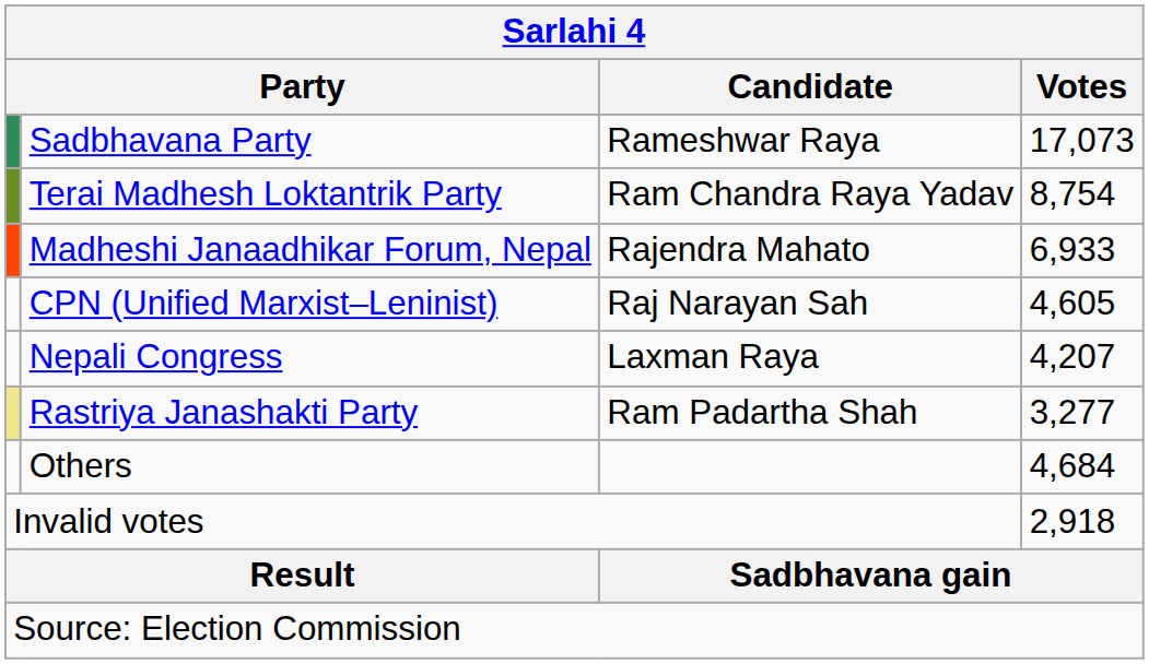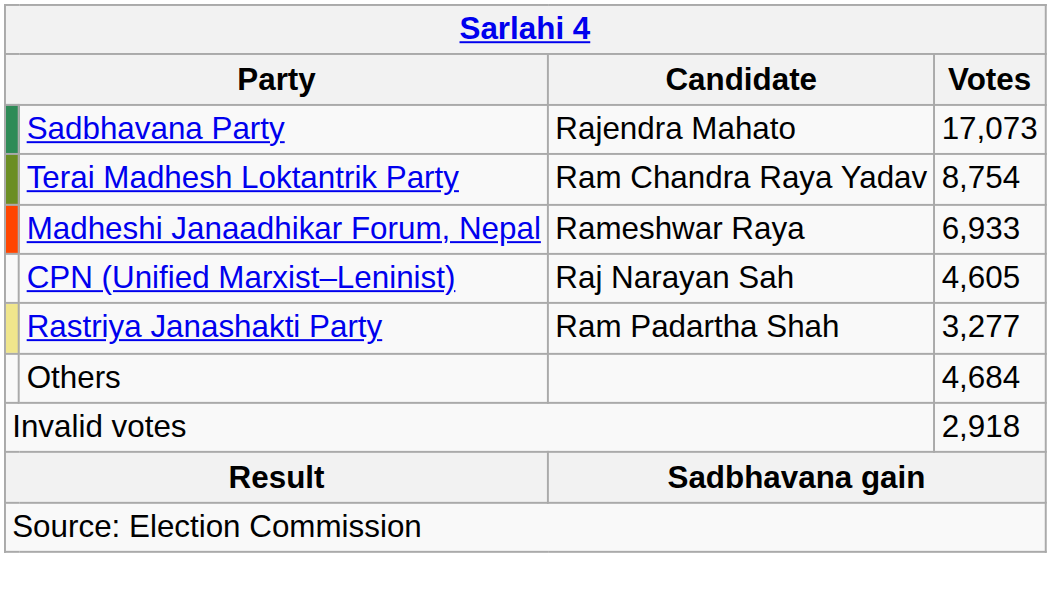 <table class="wikitable">
 <tr>
 <th colspan="4"><a href='#'>Sarlahi 4</a></th>
 </tr>
 <tr>
 <th colspan="2">Party</th>
 <th>Candidate</th>
 <th>Votes</th>
 </tr>
 <tr>
 <td style="background-color:seagreen"></td>
 <td><a href='#'>Sadbhavana Party</a></td>
-<td>Rameshwar Raya</td>
+<td>Rajendra Mahato</td>
 <td>17,073</td>
 </tr>
 <tr>
 <td style="background-color:olivedrab"></td>
 <td><a href='#'>Terai Madhesh Loktantrik Party</a></td>
 <td>Ram Chandra Raya Yadav</td>
 <td>8,754</td>
 </tr>
 <tr>
 <td style="background-color:orangered"></td>
 <td><a href='#'>Madheshi Janaadhikar Forum, Nepal</a></td>
-<td>Rajendra Mahato</td>
+<td>Rameshwar Raya</td>
 <td>6,933</td>
 </tr>
 <tr>
 <td></td>
 <td><a href='#'>CPN (Unified Marxist–Leninist)</a></td>
 <td>Raj Narayan Sah</td>
 <td>4,605</td>
-</tr>
-<tr>
-<td></td>
-<td><a href='#'>Nepali Congress</a></td>
-<td>Laxman Raya</td>
-<td>4,207</td>
 </tr>
 <tr>
 <td style="background-color:khaki"></td>
 <td><a href='#'>Rastriya Janashakti Party</a></td>
 <td>Ram Padartha Shah</td>
 <td>3,277</td>
 </tr>
 <tr>
 <td></td>
 <td>Others</td>
 <td></td>
 <td>4,684</td>
 </tr>
 <tr>
 <td colspan="3">Invalid votes</td>
 <td>2,918</td>
 </tr>
 <tr>
 <th colspan="2">Result</th>
 <th colspan="2">Sadbhavana gain</th>
 </tr>
 <tr>
 <td colspan="4">Source: Election Commission</td>
 </tr>
 </table>
